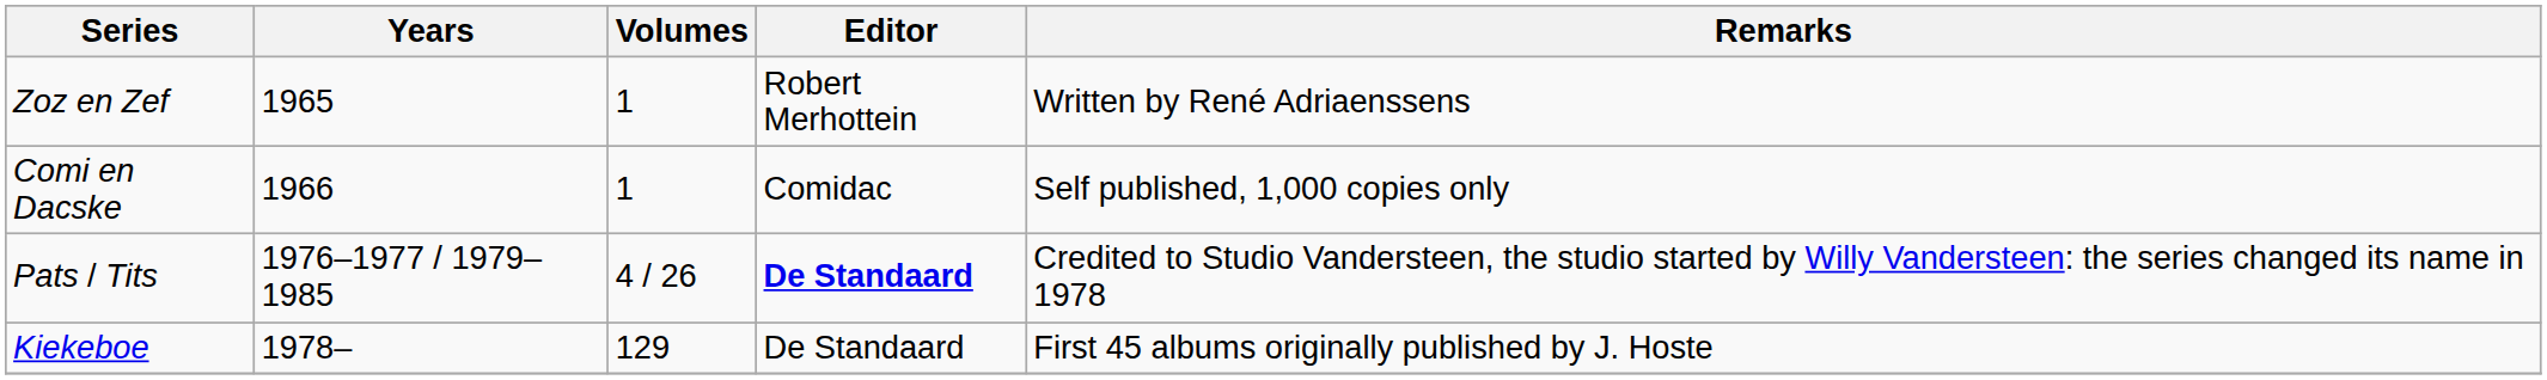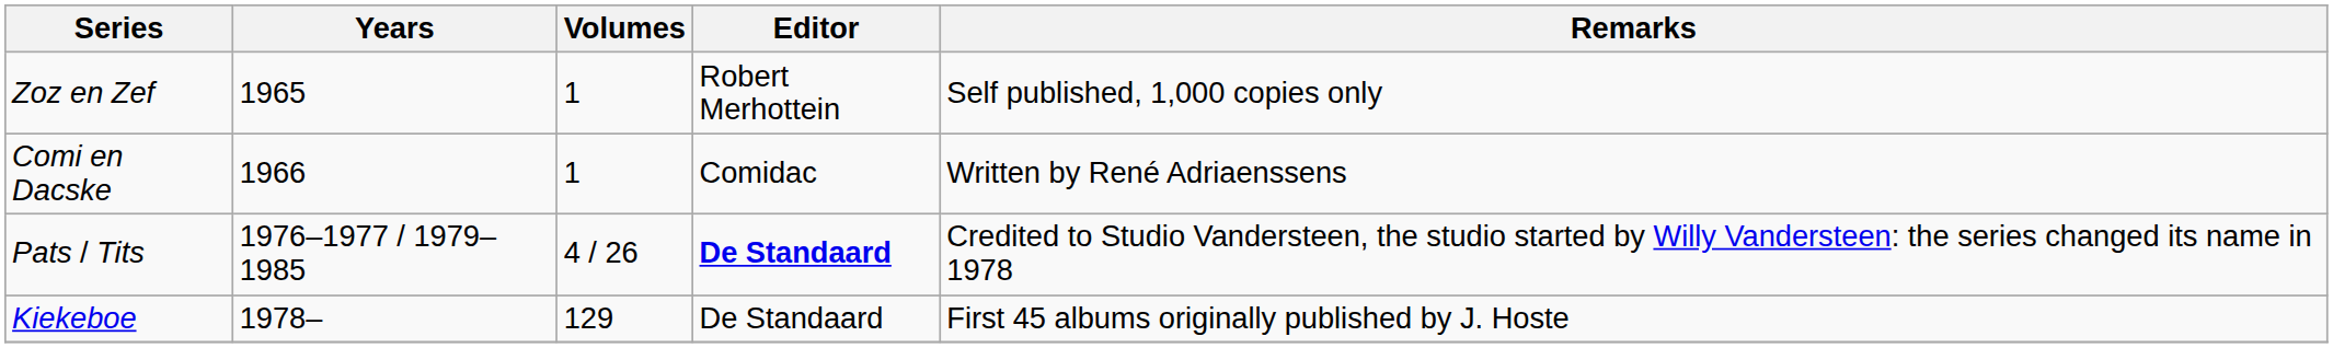 <table class="wikitable" id="noveltable" border="1">
 <tr>
 <th>Series</th>
 <th>Years</th>
 <th>Volumes</th>
 <th>Editor</th>
 <th>Remarks</th>
 </tr>
 <tr align="left">
 <td><em>Zoz en Zef</em></td>
 <td>1965</td>
 <td>1</td>
 <td>Robert Merhottein</td>
-<td>Written by René Adriaenssens</td>
+<td>Self published, 1,000 copies only</td>
 </tr>
 <tr>
 <td><em>Comi en Dacske</em></td>
 <td>1966</td>
 <td>1</td>
 <td>Comidac</td>
-<td>Self published, 1,000 copies only</td>
+<td>Written by René Adriaenssens</td>
 </tr>
 <tr>
 <td><em>Pats</em> / <em>Tits</em></td>
 <td>1976–1977 / 1979–1985</td>
 <td>4 / 26</td>
 <td><strong><a href='#'>De Standaard</a></strong></td>
 <td>Credited to Studio Vandersteen, the studio started by <a href='#'>Willy Vandersteen</a>: the series changed its name in 1978</td>
 </tr>
 <tr>
 <td><em><a href='#'>Kiekeboe</a></em></td>
 <td>1978–</td>
 <td>129</td>
 <td>De Standaard</td>
 <td>First 45 albums originally published by J. Hoste</td>
 </tr>
 <tr>
 </tr>
 </table>
